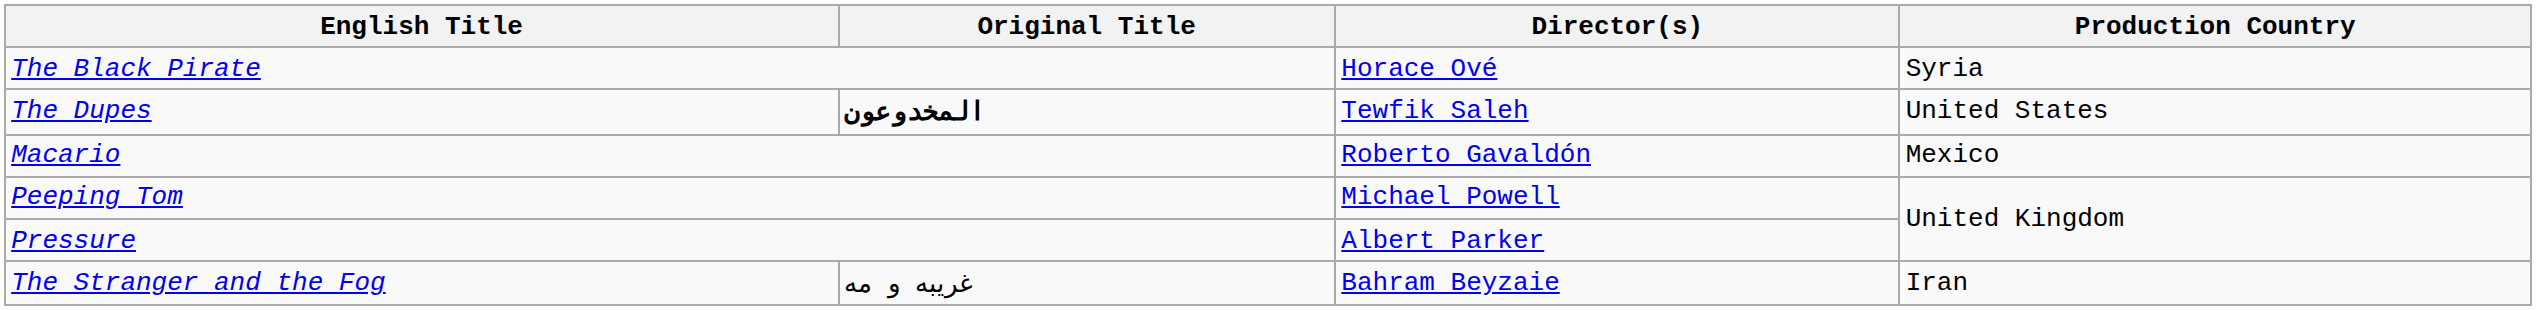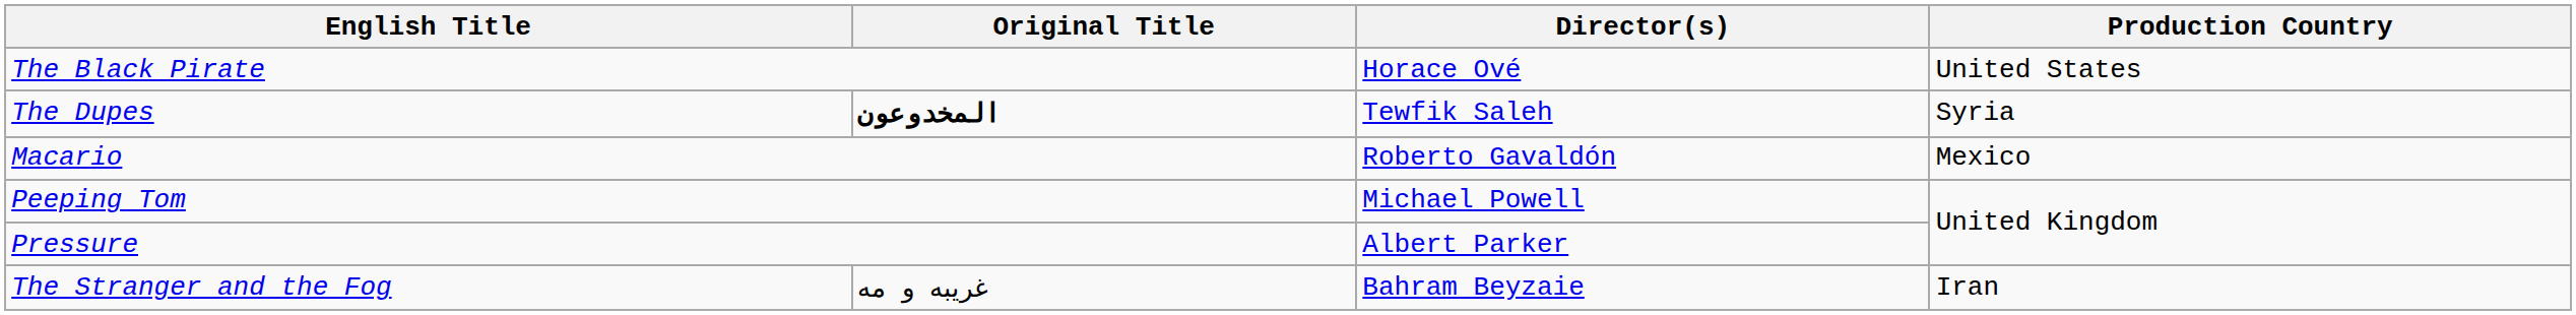 <table class="wikitable" style="width:100%; margin-bottom:4px">
 <tr>
 <th>English Title</th>
 <th>Original Title</th>
 <th>Director(s)</th>
 <th>Production Country</th>
 </tr>
 <tr>
 <td colspan="2"><em><a href='#'>The Black Pirate</a></em></td>
 <td><a href='#'>Horace Ové</a></td>
-<td>Syria</td>
+<td>United States</td>
 </tr>
 <tr>
 <td><em><a href='#'>The Dupes</a></em></td>
 <td><strong>المخدوعون</strong></td>
 <td><a href='#'>Tewfik Saleh</a></td>
-<td>United States</td>
+<td>Syria</td>
 </tr>
 <tr>
 <td colspan="2"><em><a href='#'>Macario</a></em></td>
 <td><a href='#'>Roberto Gavaldón</a></td>
 <td>Mexico</td>
 </tr>
 <tr>
 <td colspan="2"><em><a href='#'>Peeping Tom</a></em></td>
 <td><a href='#'>Michael Powell</a></td>
 <td rowspan="2">United Kingdom</td>
 </tr>
 <tr>
 <td colspan="2"><em><a href='#'>Pressure</a></em></td>
 <td><a href='#'>Albert Parker</a></td>
 </tr>
 <tr>
 <td><em><a href='#'>The Stranger and the Fog</a></em></td>
 <td>غریبه و مه</td>
 <td><a href='#'>Bahram Beyzaie</a></td>
 <td>Iran</td>
 </tr>
 </table>
